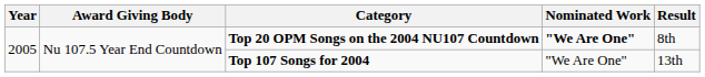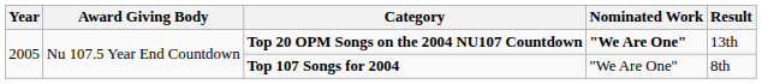 <table class="wikitable">
 <tr>
 <th>Year</th>
 <th>Award Giving Body</th>
 <th>Category</th>
 <th>Nominated Work</th>
 <th>Result</th>
 </tr>
 <tr>
 <td rowspan=2>2005</td>
 <td rowspan=2>Nu 107.5 Year End Countdown</td>
 <td><strong>Top 20 OPM Songs on the 2004 NU107 Countdown</strong></td>
 <td><strong>"We Are One"</strong></td>
-<td>8th </td>
+<td>13th</td>
 </tr>
 <tr>
 <td><strong>Top 107 Songs for 2004</strong></td>
 <td>"We Are One"</td>
-<td>13th</td>
+<td>8th </td>
 </tr>
 </table>
